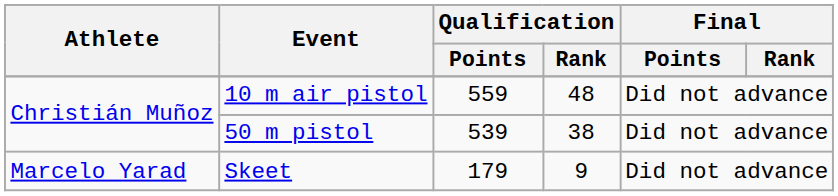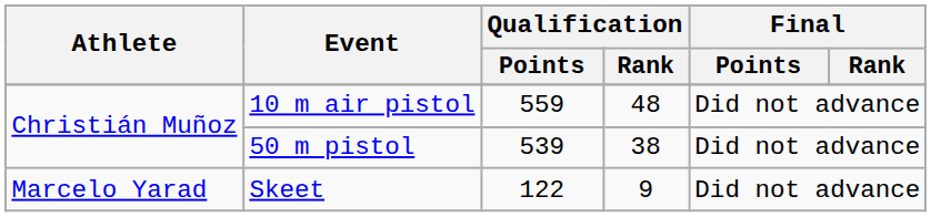 <table class="wikitable" style="font-size:90%">
 <tr>
 <th rowspan="2">Athlete</th>
 <th rowspan="2">Event</th>
 <th colspan=2>Qualification</th>
 <th colspan=2>Final</th>
 </tr>
 <tr style="font-size:95%">
 <th>Points</th>
 <th>Rank</th>
 <th>Points</th>
 <th>Rank</th>
 </tr>
 <tr align=center>
 </tr>
 <tr align=center>
 <td align=left rowspan=2><a href='#'>Christián Muñoz</a></td>
 <td align=left><a href='#'>10 m air pistol</a></td>
 <td>559</td>
 <td>48</td>
 <td colspan=2>Did not advance</td>
 </tr>
 <tr align=center>
 <td align=left><a href='#'>50 m pistol</a></td>
 <td>539</td>
 <td>38</td>
 <td colspan=2>Did not advance</td>
 </tr>
 <tr align=center>
 <td align=left><a href='#'>Marcelo Yarad</a></td>
 <td align=left><a href='#'>Skeet</a></td>
-<td>179</td>
+<td>122</td>
 <td>9</td>
 <td colspan=2>Did not advance</td>
 </tr>
 </table>
